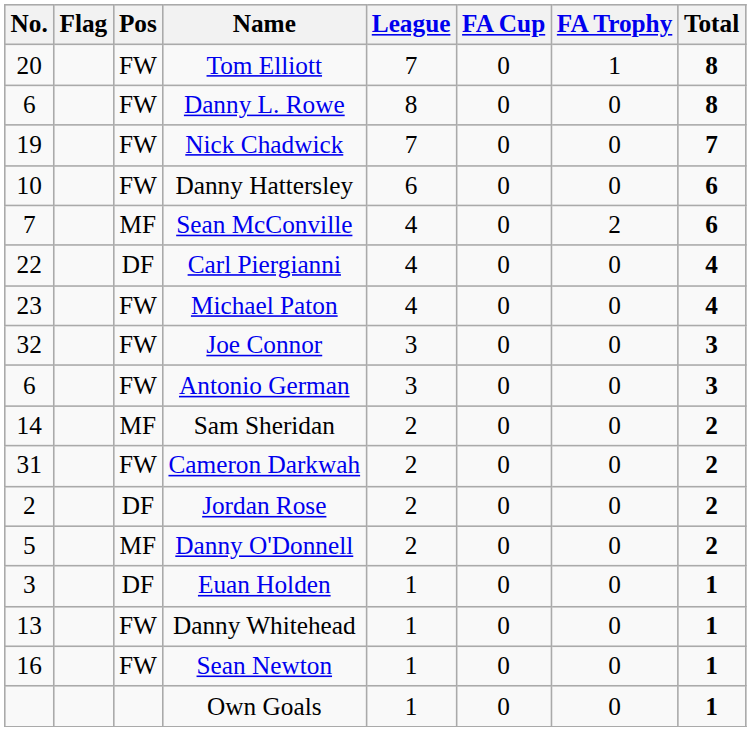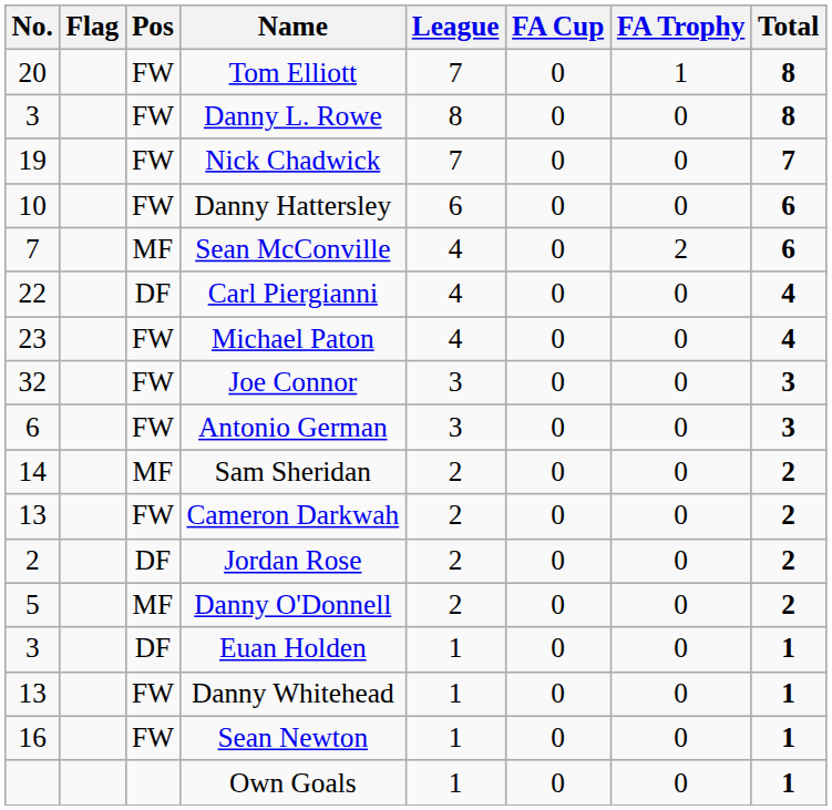 <table class="wikitable sortable" style="text-align:center; font-size:100%">
 <tr>
 <th>No.</th>
 <th>Flag</th>
 <th>Pos</th>
 <th>Name</th>
 <th><a href='#'>League</a></th>
 <th><a href='#'>FA Cup</a></th>
 <th><a href='#'>FA Trophy</a></th>
 <th>Total</th>
 </tr>
 <tr>
 <td>20</td>
 <td></td>
 <td>FW</td>
 <td><a href='#'>Tom Elliott</a></td>
 <td>7</td>
 <td>0</td>
 <td>1</td>
 <td><strong>8</strong></td>
 </tr>
 <tr>
-<td>6</td>
+<td>3</td>
 <td></td>
 <td>FW</td>
 <td><a href='#'>Danny L. Rowe</a></td>
 <td>8</td>
 <td>0</td>
 <td>0</td>
 <td><strong>8</strong></td>
 </tr>
 <tr>
 <td>19</td>
 <td></td>
 <td>FW</td>
 <td><a href='#'>Nick Chadwick</a></td>
 <td>7</td>
 <td>0</td>
 <td>0</td>
 <td><strong>7</strong></td>
 </tr>
 <tr>
 <td>10</td>
 <td></td>
 <td>FW</td>
 <td>Danny Hattersley</td>
 <td>6</td>
 <td>0</td>
 <td>0</td>
 <td><strong>6</strong></td>
 </tr>
 <tr>
 <td>7</td>
 <td></td>
 <td>MF</td>
 <td><a href='#'>Sean McConville</a></td>
 <td>4</td>
 <td>0</td>
 <td>2</td>
 <td><strong>6</strong></td>
 </tr>
 <tr>
 <td>22</td>
 <td></td>
 <td>DF</td>
 <td><a href='#'>Carl Piergianni</a></td>
 <td>4</td>
 <td>0</td>
 <td>0</td>
 <td><strong>4</strong></td>
 </tr>
 <tr>
 <td>23</td>
 <td></td>
 <td>FW</td>
 <td><a href='#'>Michael Paton</a></td>
 <td>4</td>
 <td>0</td>
 <td>0</td>
 <td><strong>4</strong></td>
 </tr>
 <tr>
 <td>32</td>
 <td></td>
 <td>FW</td>
 <td><a href='#'>Joe Connor</a></td>
 <td>3</td>
 <td>0</td>
 <td>0</td>
 <td><strong>3</strong></td>
 </tr>
 <tr>
 <td>6</td>
 <td></td>
 <td>FW</td>
 <td><a href='#'>Antonio German</a></td>
 <td>3</td>
 <td>0</td>
 <td>0</td>
 <td><strong>3</strong></td>
 </tr>
 <tr>
 <td>14</td>
 <td></td>
 <td>MF</td>
 <td>Sam Sheridan</td>
 <td>2</td>
 <td>0</td>
 <td>0</td>
 <td><strong>2</strong></td>
 </tr>
 <tr>
-<td>31</td>
+<td>13</td>
 <td></td>
 <td>FW</td>
 <td><a href='#'>Cameron Darkwah</a></td>
 <td>2</td>
 <td>0</td>
 <td>0</td>
 <td><strong>2</strong></td>
 </tr>
 <tr>
 <td>2</td>
 <td></td>
 <td>DF</td>
 <td><a href='#'>Jordan Rose</a></td>
 <td>2</td>
 <td>0</td>
 <td>0</td>
 <td><strong>2</strong></td>
 </tr>
 <tr>
 <td>5</td>
 <td></td>
 <td>MF</td>
 <td><a href='#'>Danny O'Donnell</a></td>
 <td>2</td>
 <td>0</td>
 <td>0</td>
 <td><strong>2</strong></td>
 </tr>
 <tr>
 <td>3</td>
 <td></td>
 <td>DF</td>
 <td><a href='#'>Euan Holden</a></td>
 <td>1</td>
 <td>0</td>
 <td>0</td>
 <td><strong>1</strong></td>
 </tr>
 <tr>
 <td>13</td>
 <td></td>
 <td>FW</td>
 <td>Danny Whitehead</td>
 <td>1</td>
 <td>0</td>
 <td>0</td>
 <td><strong>1</strong></td>
 </tr>
 <tr>
 <td>16</td>
 <td></td>
 <td>FW</td>
 <td><a href='#'>Sean Newton</a></td>
 <td>1</td>
 <td>0</td>
 <td>0</td>
 <td><strong>1</strong></td>
 </tr>
 <tr>
 <td></td>
 <td></td>
 <td></td>
 <td>Own Goals</td>
 <td>1</td>
 <td>0</td>
 <td>0</td>
 <td><strong>1</strong></td>
 </tr>
 <tr>
 </tr>
 </table>
